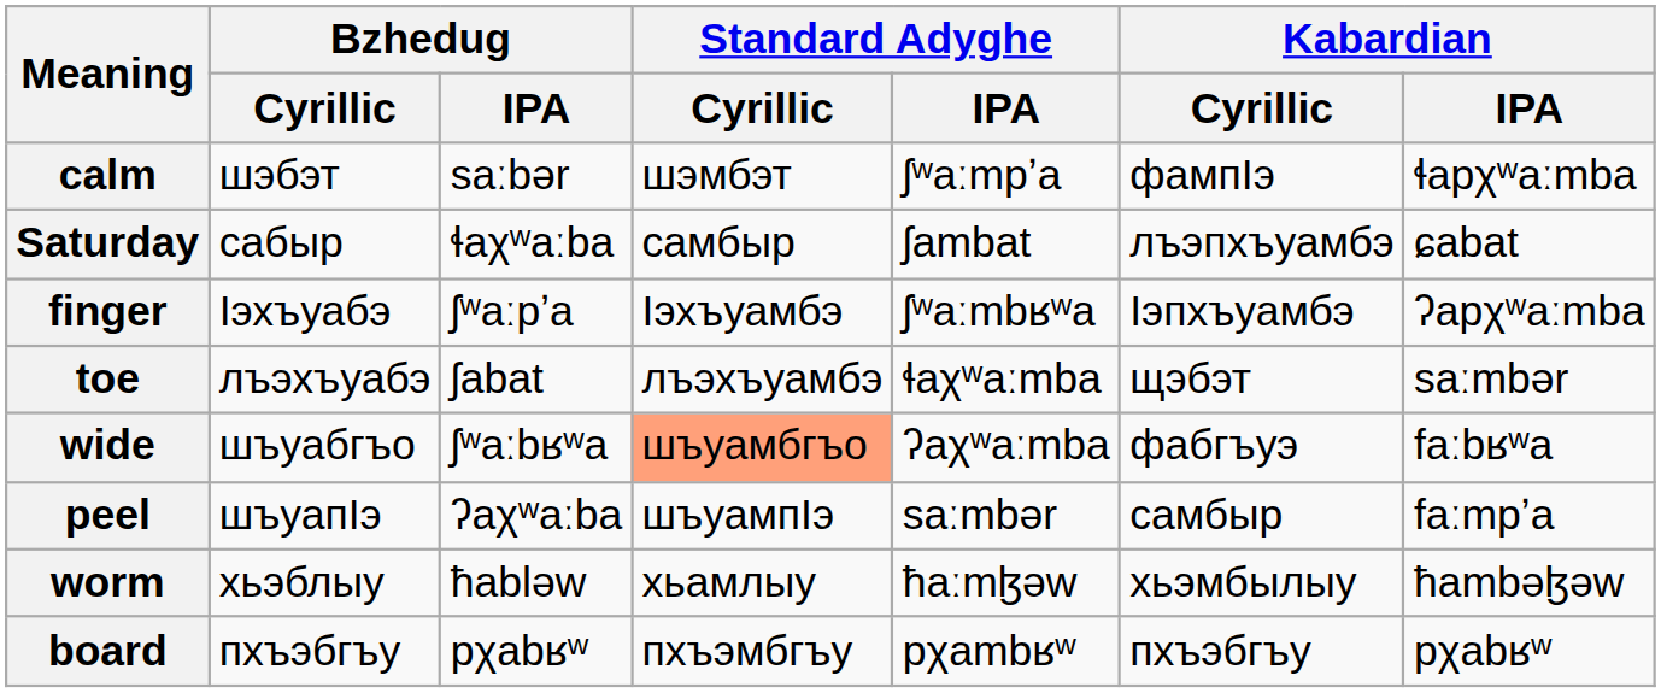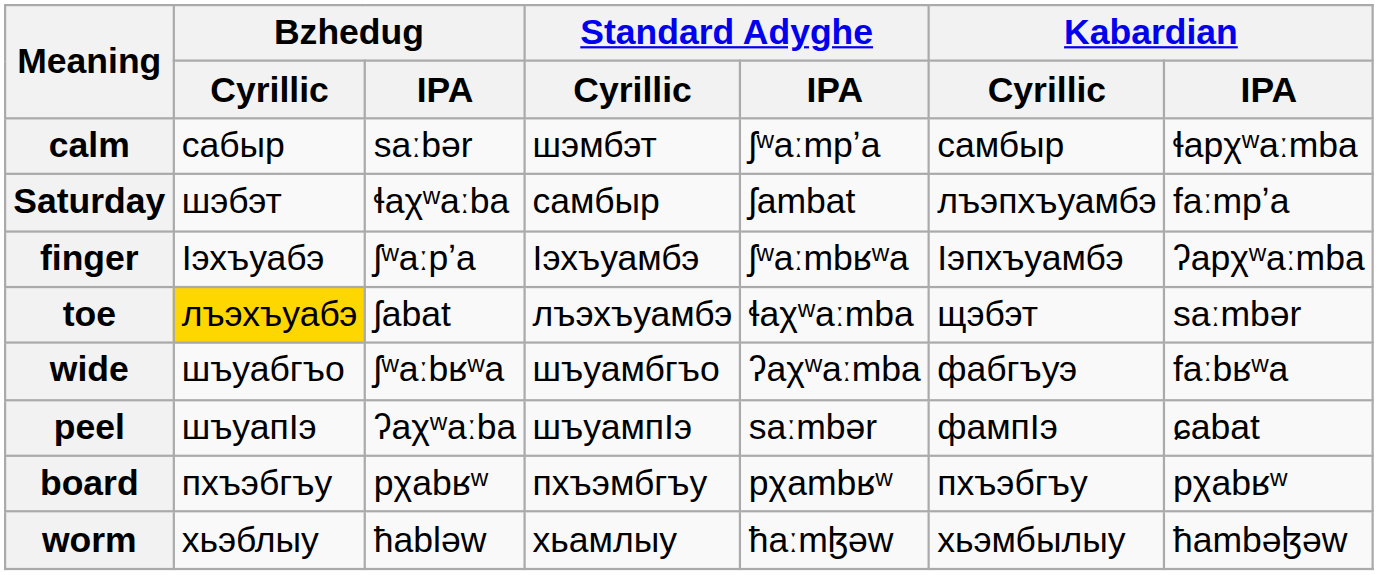 <table class="wikitable">
 <tr>
 <th rowspan=2>Meaning</th>
 <th colspan=2>Bzhedug</th>
 <th colspan=2><a href='#'>Standard Adyghe</a></th>
 <th colspan=2><a href='#'>Kabardian</a></th>
 </tr>
 <tr>
 <th>Cyrillic</th>
 <th>IPA</th>
 <th>Cyrillic</th>
 <th>IPA</th>
 <th>Cyrillic</th>
 <th>IPA</th>
 </tr>
 <tr>
 <th>calm</th>
-<td>шэбэт</td>
+<td>сабыр</td>
 <td>saːbər</td>
 <td>шэмбэт</td>
 <td>ʃʷaːmpʼa</td>
-<td>фампIэ</td>
+<td>самбыр</td>
 <td>ɬapχʷaːmba</td>
 </tr>
 <tr>
 <th>Saturday</th>
-<td>сабыр</td>
+<td>шэбэт</td>
 <td>ɬaχʷaːba</td>
 <td>самбыр</td>
 <td>ʃambat</td>
 <td>лъэпхъуамбэ</td>
-<td>ɕabat</td>
+<td>faːmpʼa</td>
 </tr>
 <tr>
 <th>finger</th>
 <td>Iэхъуабэ</td>
 <td>ʃʷaːpʼa</td>
 <td>Iэхъуамбэ</td>
 <td>ʃʷaːmbʁʷa</td>
 <td>Iэпхъуамбэ</td>
 <td>ʔapχʷaːmba</td>
 </tr>
 <tr>
 <th>toe</th>
-<td>лъэхъуабэ</td>
+<td style="background: gold;">лъэхъуабэ</td>
 <td>ʃabat</td>
 <td>лъэхъуамбэ</td>
 <td>ɬaχʷaːmba</td>
 <td>щэбэт</td>
 <td>saːmbər</td>
 </tr>
 <tr>
 <th>wide</th>
 <td>шъуабгъо</td>
 <td>ʃʷaːbʁʷa</td>
-<td style="background: lightsalmon;">шъуамбгъо</td>
+<td>шъуамбгъо</td>
 <td>ʔaχʷaːmba</td>
 <td>фабгъуэ</td>
 <td>faːbʁʷa</td>
 </tr>
 <tr>
 <th>peel</th>
 <td>шъуапIэ</td>
 <td>ʔaχʷaːba</td>
 <td>шъуампIэ</td>
 <td>saːmbər</td>
-<td>самбыр</td>
-<td>faːmpʼa</td>
+<td>фампIэ</td>
+<td>ɕabat</td>
+</tr>
+<tr>
+<th>board</th>
+<td>пхъэбгъу</td>
+<td>pχabʁʷ</td>
+<td>пхъэмбгъу</td>
+<td>pχambʁʷ</td>
+<td>пхъэбгъу</td>
+<td>pχabʁʷ</td>
 </tr>
 <tr>
 <th>worm</th>
 <td>хьэблыу</td>
 <td>ħabləw</td>
 <td>хьамлыу</td>
 <td>ħaːmɮəw</td>
 <td>хьэмбылыу</td>
 <td>ħambəɮəw</td>
 </tr>
-<tr>
-<th>board</th>
-<td>пхъэбгъу</td>
-<td>pχabʁʷ</td>
-<td>пхъэмбгъу</td>
-<td>pχambʁʷ</td>
-<td>пхъэбгъу</td>
-<td>pχabʁʷ</td>
-</tr>
 </table>
